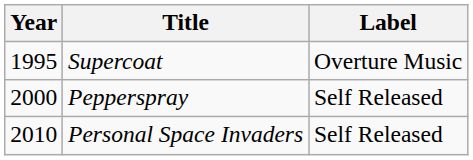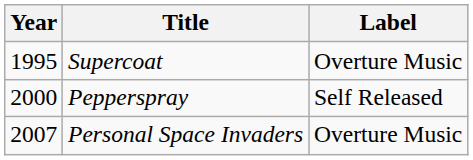 <table class="wikitable">
 <tr>
 <th>Year</th>
 <th>Title</th>
 <th>Label</th>
 </tr>
 <tr>
 <td>1995</td>
 <td><em>Supercoat</em></td>
 <td>Overture Music</td>
 </tr>
 <tr>
 <td>2000</td>
 <td><em>Pepperspray</em></td>
 <td>Self Released</td>
 </tr>
 <tr>
-<td>2010</td>
+<td>2007</td>
 <td><em>Personal Space Invaders</em></td>
-<td>Self Released</td>
+<td>Overture Music</td>
 </tr>
 </table>
